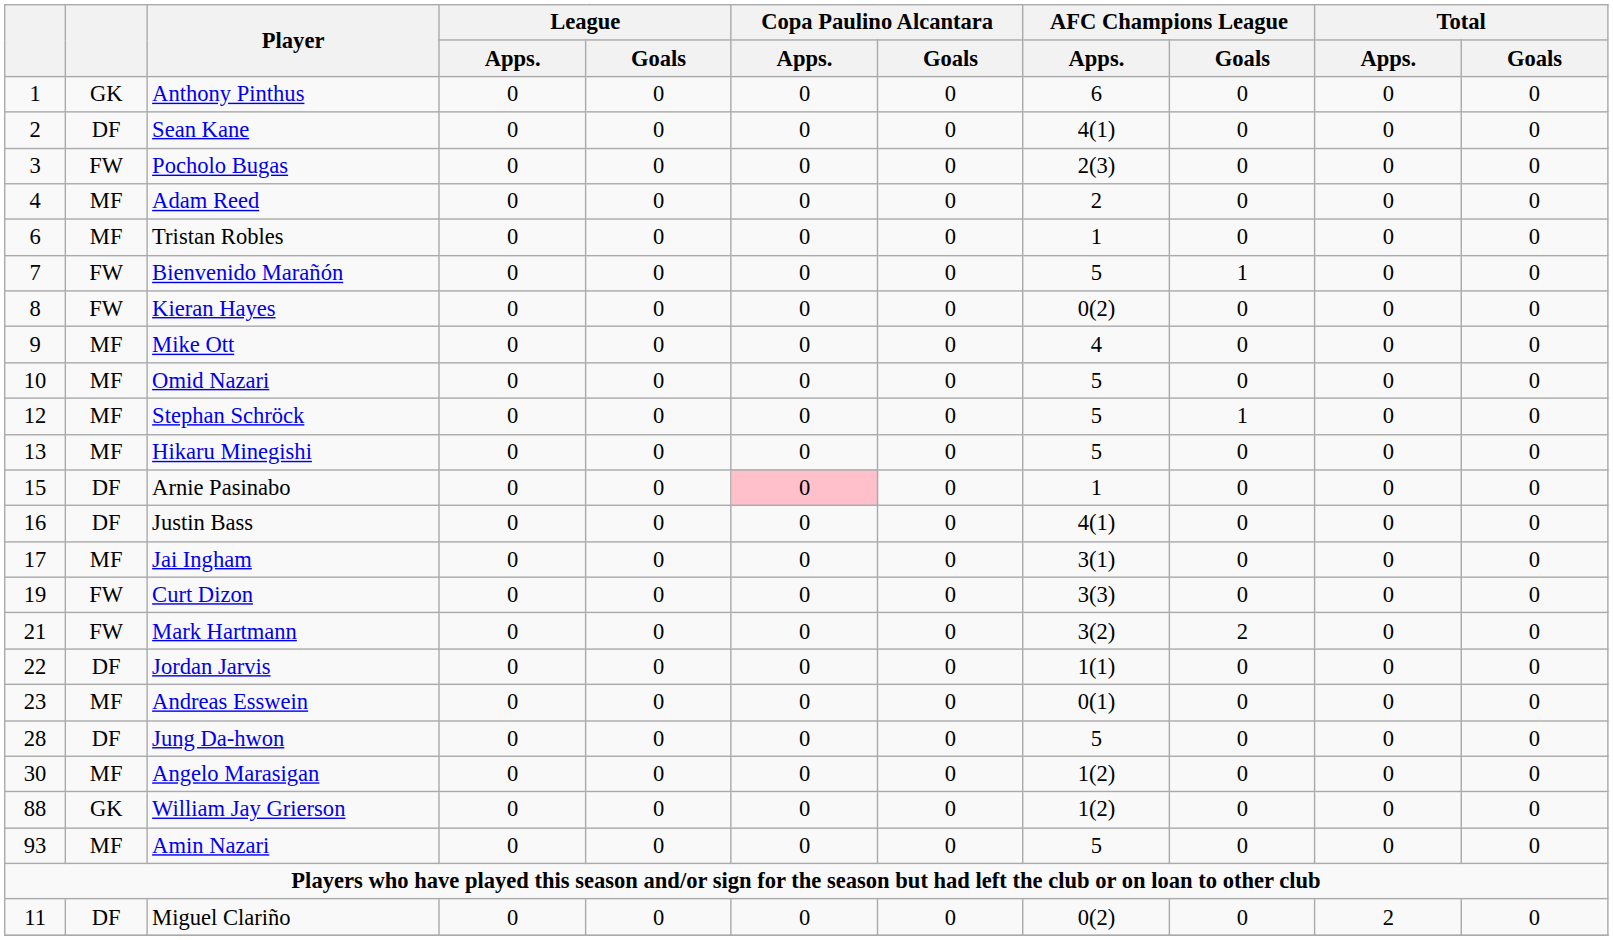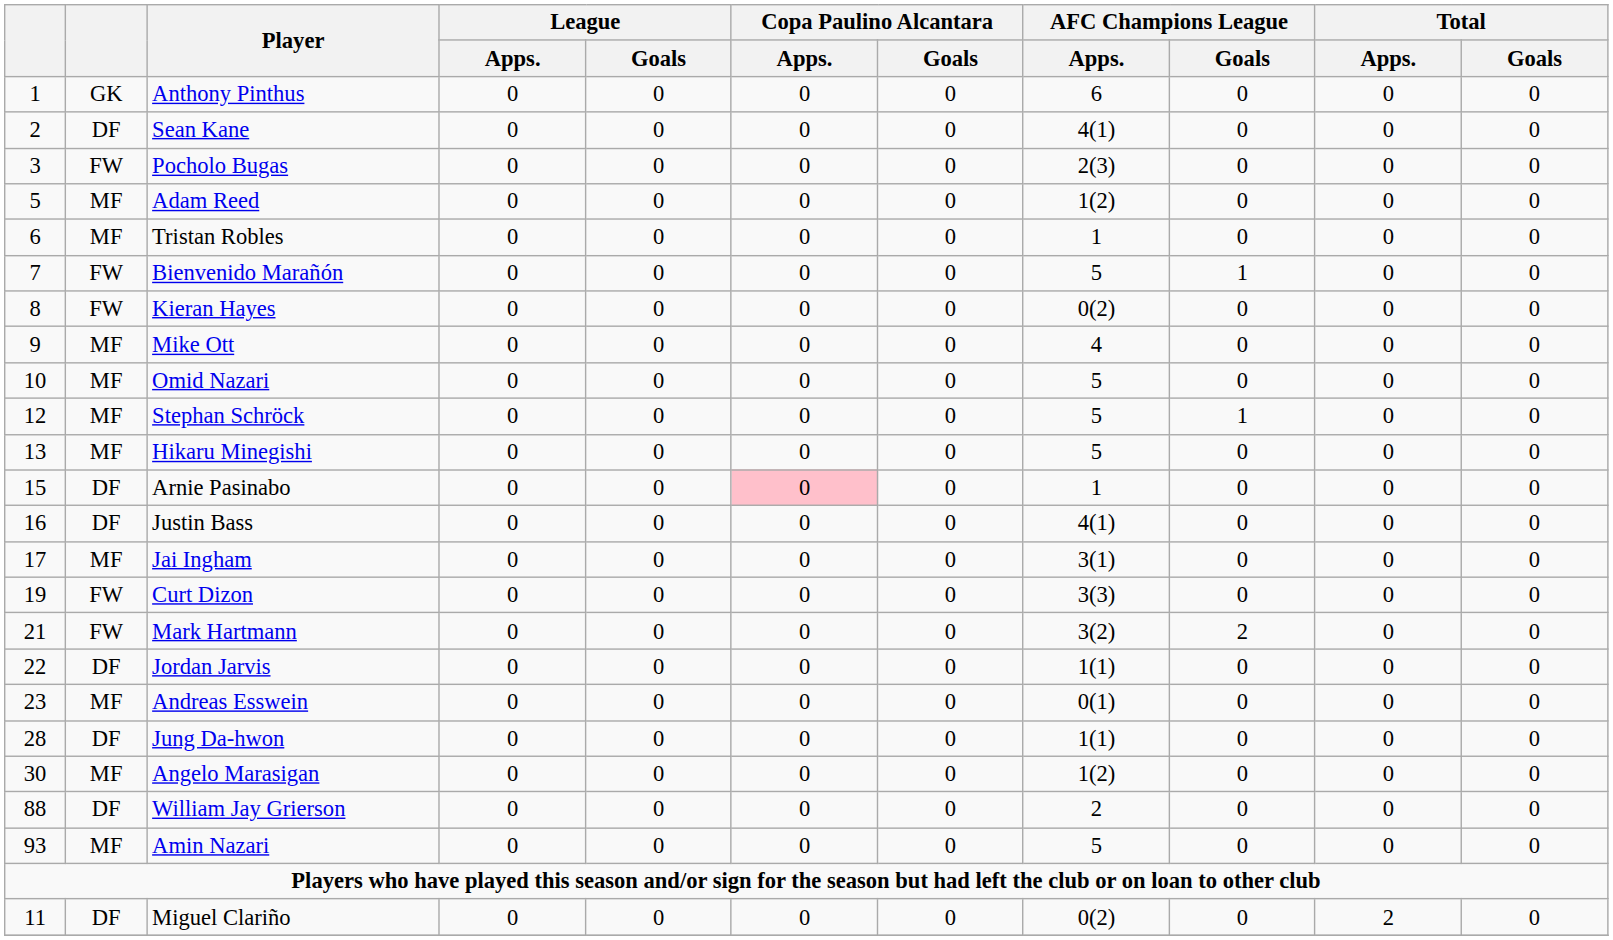 <table class="wikitable" style="text-align:center; font-size:100%; width:90%;">
 <tr>
 <th rowspan=2></th>
 <th rowspan=2></th>
 <th rowspan=2 width="200">Player</th>
 <th colspan=2 width="105">League</th>
 <th colspan=2 width="105">Copa Paulino Alcantara</th>
 <th colspan=2 width="105">AFC Champions League</th>
 <th colspan=2 width="105">Total</th>
 </tr>
 <tr>
 <th>Apps.</th>
 <th>Goals</th>
 <th>Apps.</th>
 <th>Goals</th>
 <th>Apps.</th>
 <th>Goals</th>
 <th>Apps.</th>
 <th>Goals</th>
 </tr>
 <tr>
 <td>1</td>
 <td>GK</td>
 <td align="left"> <a href='#'>Anthony Pinthus</a></td>
 <td>0</td>
 <td>0</td>
 <td>0</td>
 <td>0</td>
 <td>6</td>
 <td>0</td>
 <td>0</td>
 <td>0</td>
 </tr>
 <tr>
 <td>2</td>
 <td>DF</td>
 <td align="left"> <a href='#'>Sean Kane</a></td>
 <td>0</td>
 <td>0</td>
 <td>0</td>
 <td>0</td>
 <td>4(1)</td>
 <td>0</td>
 <td>0</td>
 <td>0</td>
 </tr>
 <tr>
 <td>3</td>
 <td>FW</td>
 <td align="left"> <a href='#'>Pocholo Bugas</a></td>
 <td>0</td>
 <td>0</td>
 <td>0</td>
 <td>0</td>
 <td>2(3)</td>
 <td>0</td>
 <td>0</td>
 <td>0</td>
 </tr>
 <tr>
-<td>4</td>
+<td>5</td>
 <td>MF</td>
 <td align="left"> <a href='#'>Adam Reed</a></td>
 <td>0</td>
 <td>0</td>
 <td>0</td>
 <td>0</td>
-<td>2</td>
+<td>1(2)</td>
 <td>0</td>
 <td>0</td>
 <td>0</td>
 </tr>
 <tr>
 <td>6</td>
 <td>MF</td>
 <td align="left"> Tristan Robles</td>
 <td>0</td>
 <td>0</td>
 <td>0</td>
 <td>0</td>
 <td>1</td>
 <td>0</td>
 <td>0</td>
 <td>0</td>
 </tr>
 <tr>
 <td>7</td>
 <td>FW</td>
 <td align="left"> <a href='#'>Bienvenido Marañón</a></td>
 <td>0</td>
 <td>0</td>
 <td>0</td>
 <td>0</td>
 <td>5</td>
 <td>1</td>
 <td>0</td>
 <td>0</td>
 </tr>
 <tr>
 <td>8</td>
 <td>FW</td>
 <td align="left"> <a href='#'>Kieran Hayes</a></td>
 <td>0</td>
 <td>0</td>
 <td>0</td>
 <td>0</td>
 <td>0(2)</td>
 <td>0</td>
 <td>0</td>
 <td>0</td>
 </tr>
 <tr>
 <td>9</td>
 <td>MF</td>
 <td align="left"> <a href='#'>Mike Ott</a></td>
 <td>0</td>
 <td>0</td>
 <td>0</td>
 <td>0</td>
 <td>4</td>
 <td>0</td>
 <td>0</td>
 <td>0</td>
 </tr>
 <tr>
 <td>10</td>
 <td>MF</td>
 <td align="left"> <a href='#'>Omid Nazari</a></td>
 <td>0</td>
 <td>0</td>
 <td>0</td>
 <td>0</td>
 <td>5</td>
 <td>0</td>
 <td>0</td>
 <td>0</td>
 </tr>
 <tr>
 <td>12</td>
 <td>MF</td>
 <td align="left"> <a href='#'>Stephan Schröck</a></td>
 <td>0</td>
 <td>0</td>
 <td>0</td>
 <td>0</td>
 <td>5</td>
 <td>1</td>
 <td>0</td>
 <td>0</td>
 </tr>
 <tr>
 <td>13</td>
 <td>MF</td>
 <td align="left"> <a href='#'>Hikaru Minegishi</a></td>
 <td>0</td>
 <td>0</td>
 <td>0</td>
 <td>0</td>
 <td>5</td>
 <td>0</td>
 <td>0</td>
 <td>0</td>
 </tr>
 <tr>
 <td>15</td>
 <td>DF</td>
 <td align="left"> Arnie Pasinabo</td>
 <td>0</td>
 <td>0</td>
 <td style="background: pink;">0</td>
 <td>0</td>
 <td>1</td>
 <td>0</td>
 <td>0</td>
 <td>0</td>
 </tr>
 <tr>
 <td>16</td>
 <td>DF</td>
 <td align="left"> Justin Bass</td>
 <td>0</td>
 <td>0</td>
 <td>0</td>
 <td>0</td>
 <td>4(1)</td>
 <td>0</td>
 <td>0</td>
 <td>0</td>
 </tr>
 <tr>
 <td>17</td>
 <td>MF</td>
 <td align="left"> <a href='#'>Jai Ingham</a></td>
 <td>0</td>
 <td>0</td>
 <td>0</td>
 <td>0</td>
 <td>3(1)</td>
 <td>0</td>
 <td>0</td>
 <td>0</td>
 </tr>
 <tr>
 <td>19</td>
 <td>FW</td>
 <td align="left"> <a href='#'>Curt Dizon</a></td>
 <td>0</td>
 <td>0</td>
 <td>0</td>
 <td>0</td>
 <td>3(3)</td>
 <td>0</td>
 <td>0</td>
 <td>0</td>
 </tr>
 <tr>
 <td>21</td>
 <td>FW</td>
 <td align="left"> <a href='#'>Mark Hartmann</a></td>
 <td>0</td>
 <td>0</td>
 <td>0</td>
 <td>0</td>
 <td>3(2)</td>
 <td>2</td>
 <td>0</td>
 <td>0</td>
 </tr>
 <tr>
 <td>22</td>
 <td>DF</td>
 <td align="left"> <a href='#'>Jordan Jarvis</a></td>
 <td>0</td>
 <td>0</td>
 <td>0</td>
 <td>0</td>
 <td>1(1)</td>
 <td>0</td>
 <td>0</td>
 <td>0</td>
 </tr>
 <tr>
 <td>23</td>
 <td>MF</td>
 <td align="left"> <a href='#'>Andreas Esswein</a></td>
 <td>0</td>
 <td>0</td>
 <td>0</td>
 <td>0</td>
 <td>0(1)</td>
 <td>0</td>
 <td>0</td>
 <td>0</td>
 </tr>
 <tr>
 <td>28</td>
 <td>DF</td>
 <td align="left"> <a href='#'>Jung Da-hwon</a></td>
 <td>0</td>
 <td>0</td>
 <td>0</td>
 <td>0</td>
-<td>5</td>
+<td>1(1)</td>
 <td>0</td>
 <td>0</td>
 <td>0</td>
 </tr>
 <tr>
 <td>30</td>
 <td>MF</td>
 <td align="left"> <a href='#'>Angelo Marasigan</a></td>
 <td>0</td>
 <td>0</td>
 <td>0</td>
 <td>0</td>
 <td>1(2)</td>
 <td>0</td>
 <td>0</td>
 <td>0</td>
 </tr>
 <tr>
 <td>88</td>
-<td>GK</td>
+<td>DF</td>
 <td align="left"> <a href='#'>William Jay Grierson</a></td>
 <td>0</td>
 <td>0</td>
 <td>0</td>
 <td>0</td>
-<td>1(2)</td>
+<td>2</td>
 <td>0</td>
 <td>0</td>
 <td>0</td>
 </tr>
 <tr>
 <td>93</td>
 <td>MF</td>
 <td align="left"> <a href='#'>Amin Nazari</a></td>
 <td>0</td>
 <td>0</td>
 <td>0</td>
 <td>0</td>
 <td>5</td>
 <td>0</td>
 <td>0</td>
 <td>0</td>
 </tr>
 <tr>
 <td colspan="17"><strong>Players who have played this season and/or sign for the season but had left the club or on loan to other club</strong></td>
 </tr>
 <tr>
 <td>11</td>
 <td>DF</td>
 <td align="left"> Miguel Clariño</td>
 <td>0</td>
 <td>0</td>
 <td>0</td>
 <td>0</td>
 <td>0(2)</td>
 <td>0</td>
 <td>2</td>
 <td>0</td>
 </tr>
 <tr>
 </tr>
 </table>
